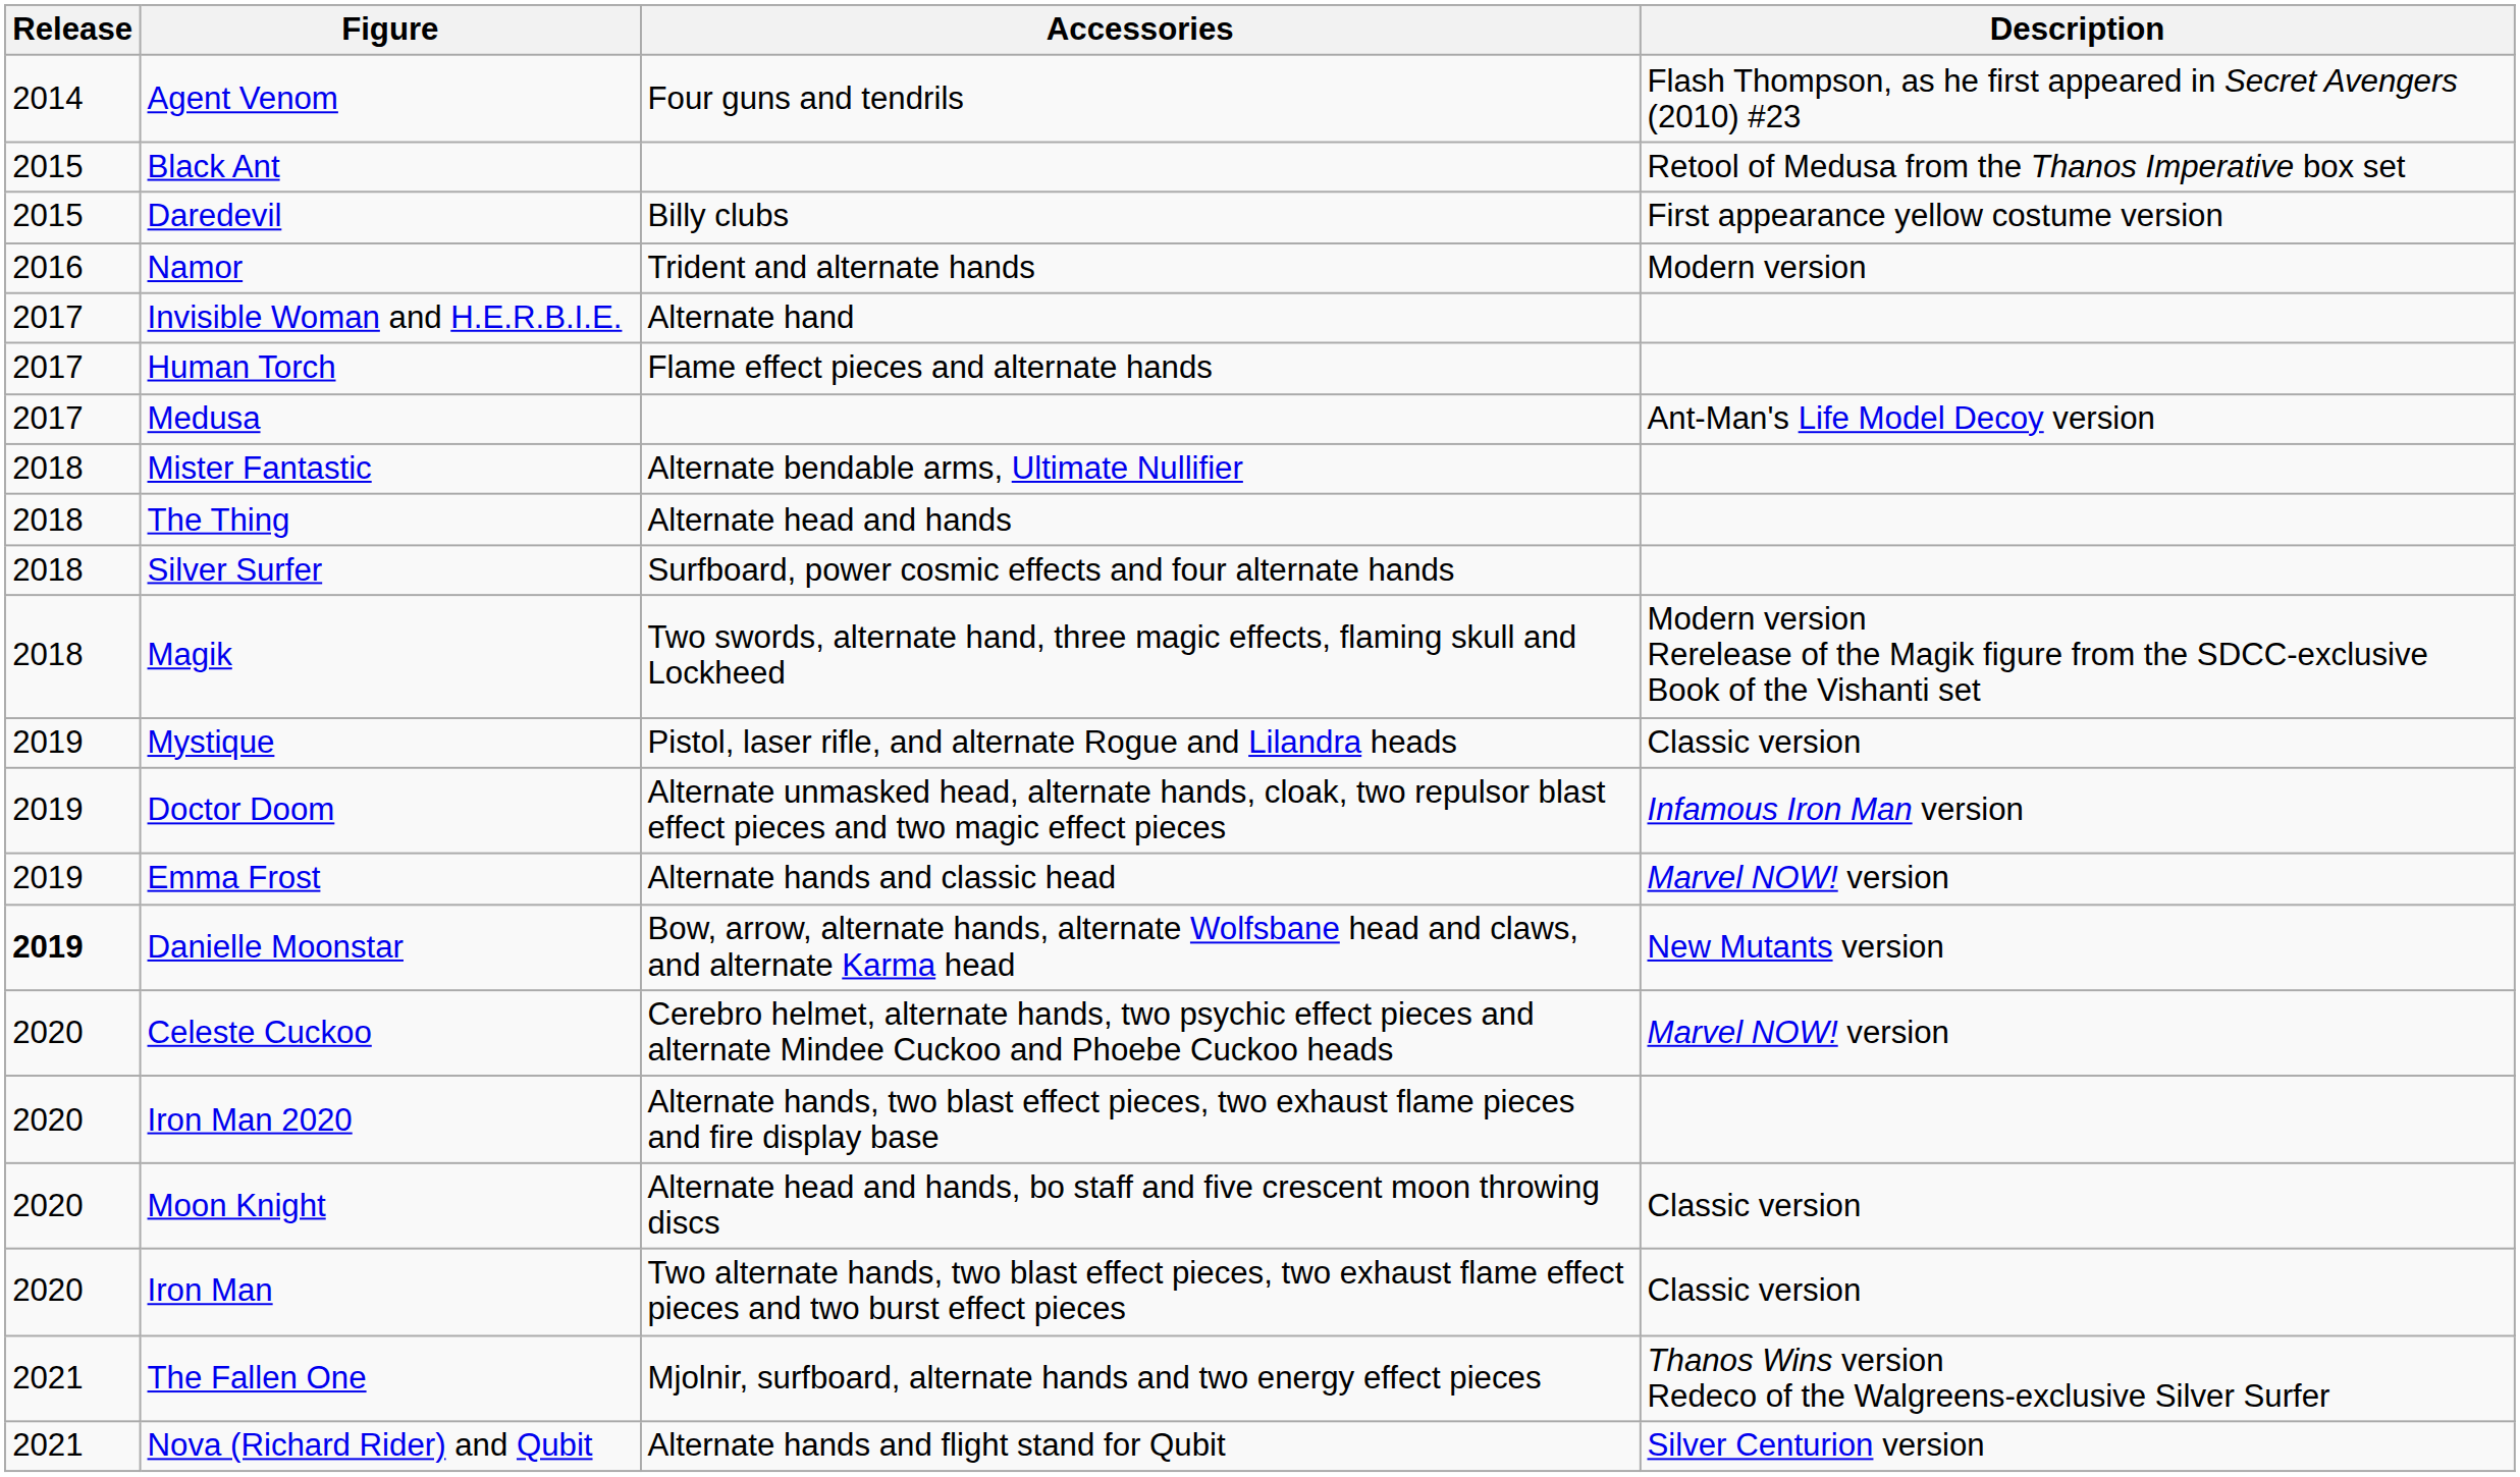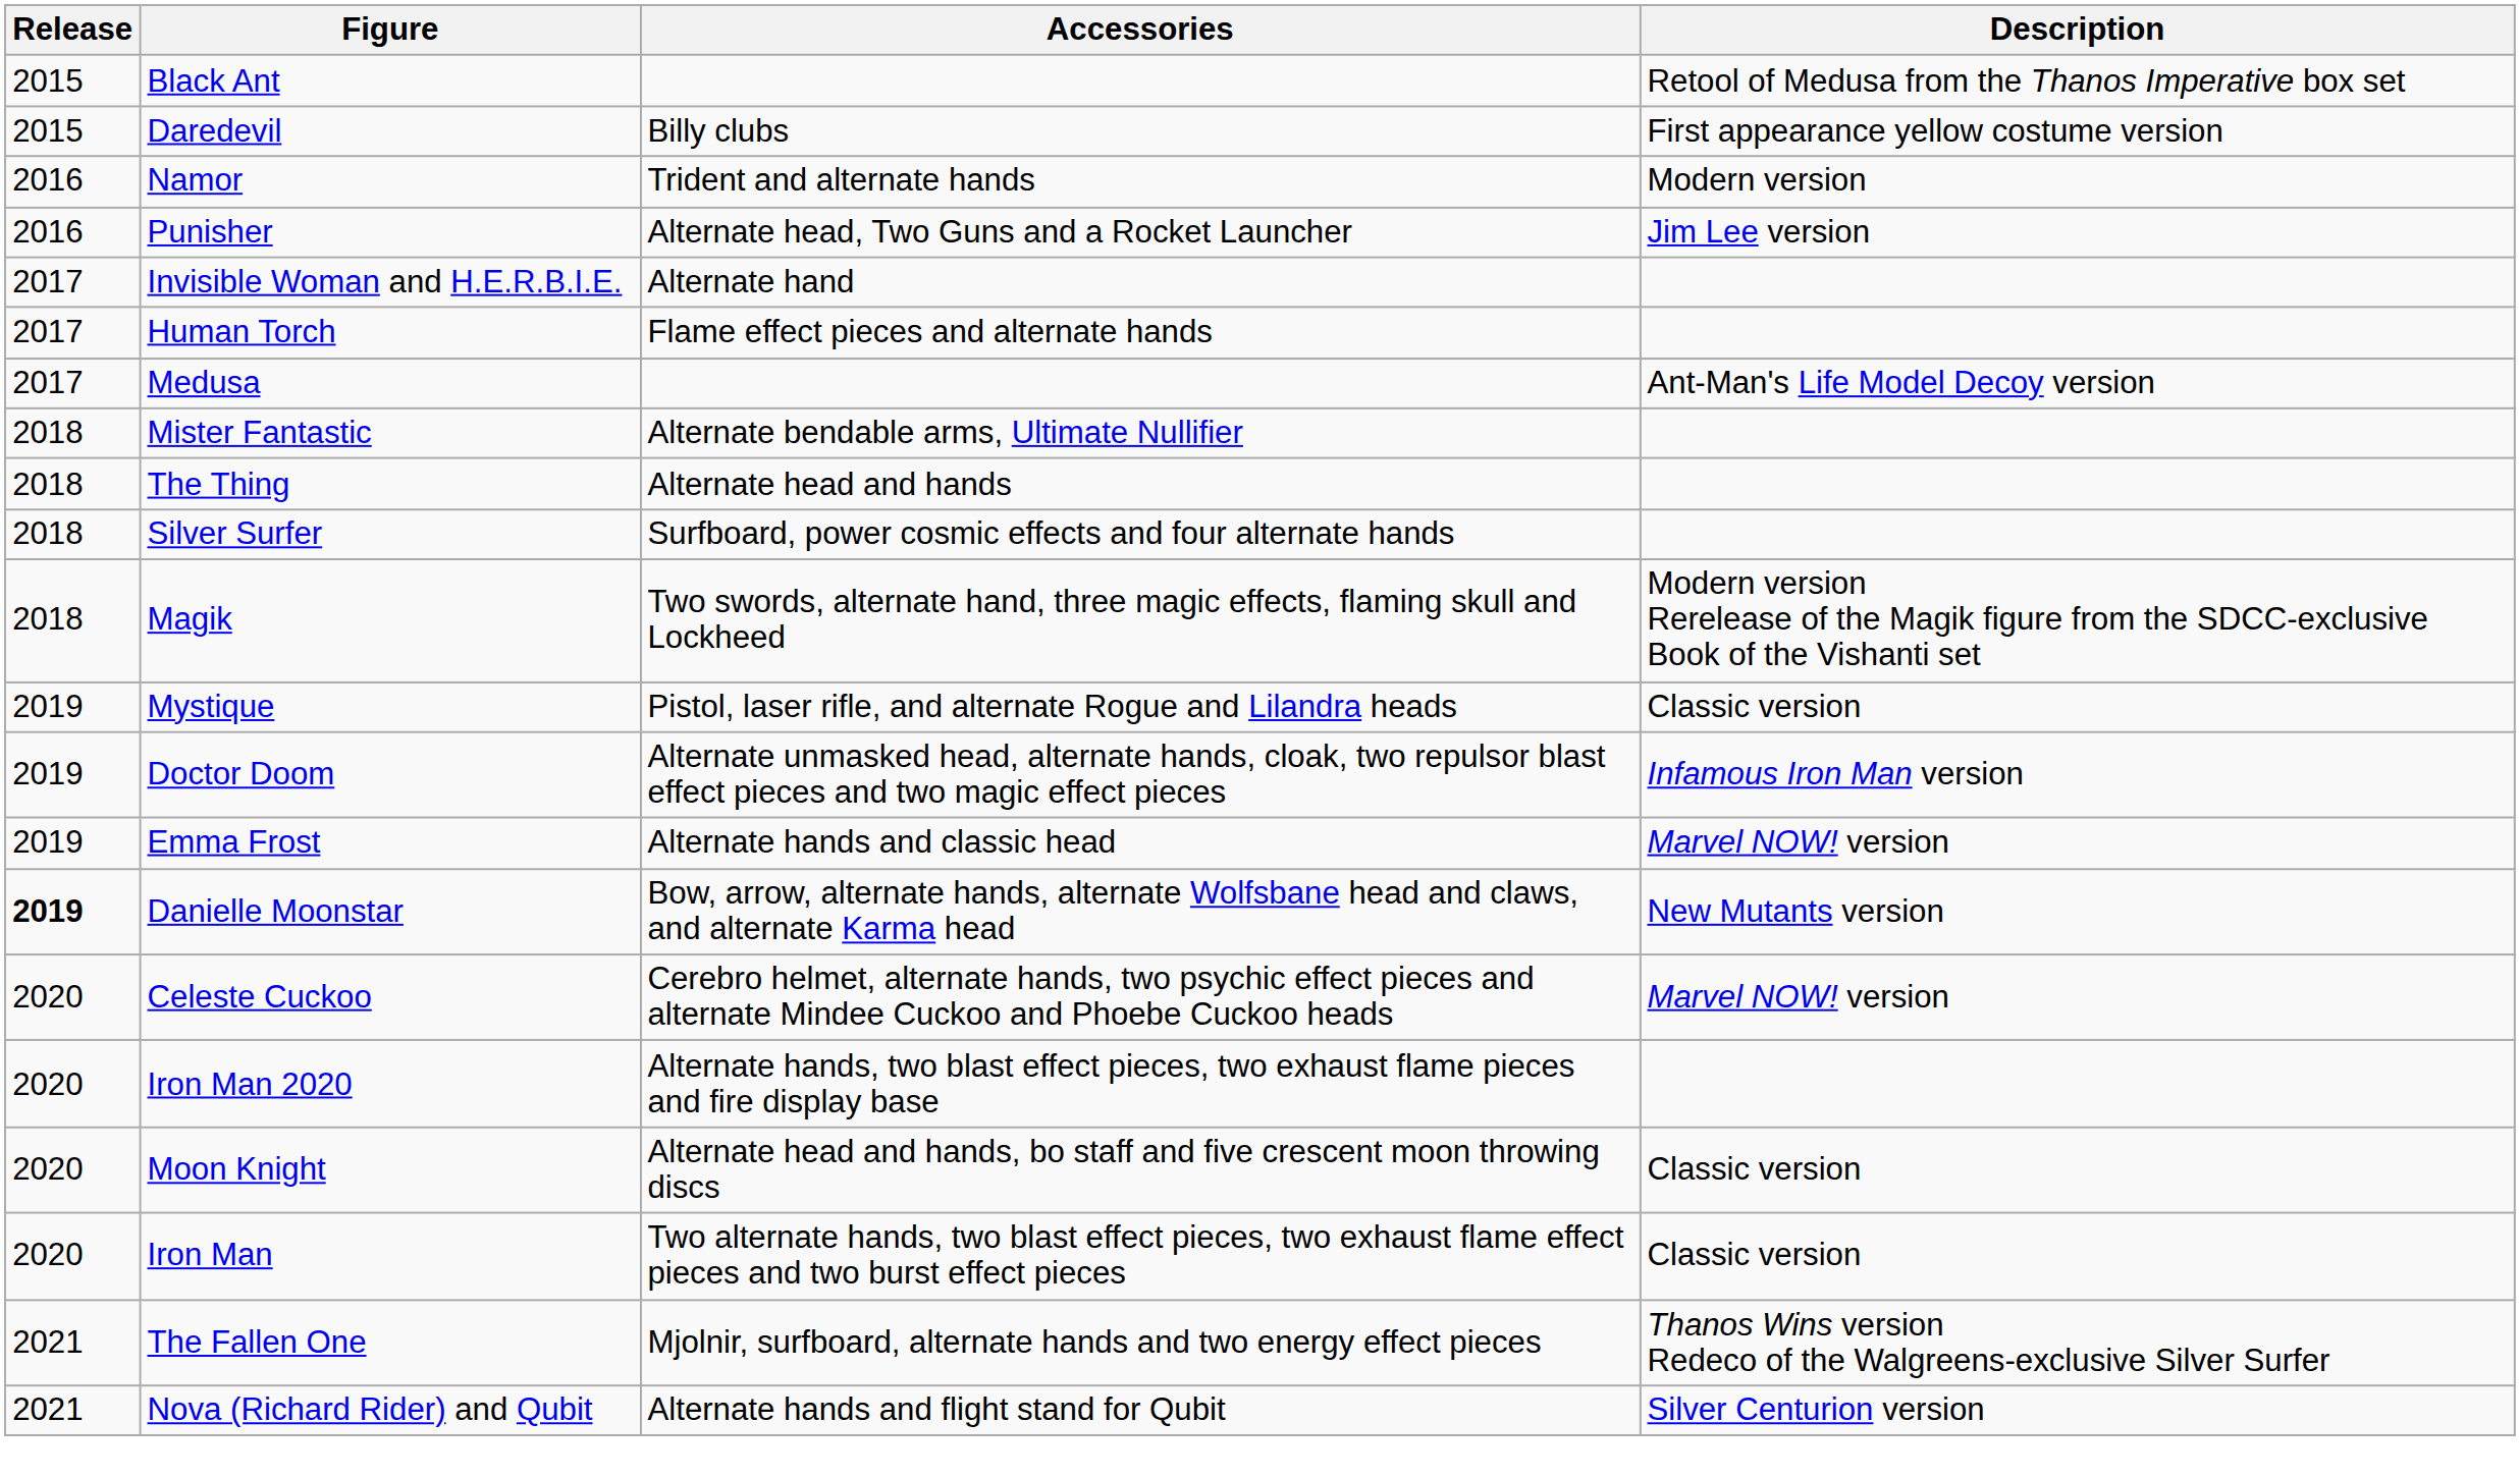 <table class="wikitable" style="width:100%;">
 <tr>
 <th width=5%>Release</th>
 <th width=20%>Figure</th>
 <th width=40%>Accessories</th>
 <th width=40%>Description</th>
-</tr>
-<tr>
-<td>2014</td>
-<td><a href='#'>Agent Venom</a></td>
-<td>Four guns and tendrils</td>
-<td>Flash Thompson, as he first appeared in <em>Secret Avengers</em> (2010) #23</td>
 </tr>
 <tr>
 <td>2015</td>
 <td><a href='#'>Black Ant</a></td>
 <td></td>
 <td>Retool of Medusa from the <em>Thanos Imperative</em> box set</td>
 </tr>
 <tr>
 <td>2015</td>
 <td><a href='#'>Daredevil</a></td>
 <td>Billy clubs</td>
 <td>First appearance yellow costume version</td>
 </tr>
 <tr>
 <td>2016</td>
 <td><a href='#'>Namor</a></td>
 <td>Trident and alternate hands</td>
 <td>Modern version</td>
+</tr>
+<tr>
+<td>2016</td>
+<td><a href='#'>Punisher</a></td>
+<td>Alternate head, Two Guns and a Rocket Launcher</td>
+<td><a href='#'>Jim Lee</a> version</td>
 </tr>
 <tr>
 <td>2017</td>
 <td><a href='#'>Invisible Woman</a> and <a href='#'>H.E.R.B.I.E.</a></td>
 <td>Alternate hand</td>
 <td></td>
 </tr>
 <tr>
 <td>2017</td>
 <td><a href='#'>Human Torch</a></td>
 <td>Flame effect pieces and alternate hands</td>
 <td></td>
 </tr>
 <tr>
 <td>2017</td>
 <td><a href='#'>Medusa</a></td>
 <td></td>
 <td>Ant-Man's <a href='#'>Life Model Decoy</a> version</td>
 </tr>
 <tr>
 <td>2018</td>
 <td><a href='#'>Mister Fantastic</a></td>
 <td>Alternate bendable arms, <a href='#'>Ultimate Nullifier</a></td>
 <td></td>
 </tr>
 <tr>
 <td>2018</td>
 <td><a href='#'>The Thing</a></td>
 <td>Alternate head and hands</td>
 <td></td>
 </tr>
 <tr>
 <td>2018</td>
 <td><a href='#'>Silver Surfer</a></td>
 <td>Surfboard, power cosmic effects and four alternate hands</td>
 <td></td>
 </tr>
 <tr>
 <td>2018</td>
 <td><a href='#'>Magik</a></td>
 <td>Two swords, alternate hand, three magic effects, flaming skull and Lockheed</td>
 <td>Modern version<br>Rerelease of the Magik figure from the SDCC-exclusive Book of the Vishanti set</td>
 </tr>
 <tr>
 <td>2019</td>
 <td><a href='#'>Mystique</a></td>
 <td>Pistol, laser rifle, and alternate Rogue and <a href='#'>Lilandra</a> heads</td>
 <td>Classic version</td>
 </tr>
 <tr>
 <td>2019</td>
 <td><a href='#'>Doctor Doom</a></td>
 <td>Alternate unmasked head, alternate hands, cloak, two repulsor blast effect pieces and two magic effect pieces</td>
 <td><em><a href='#'>Infamous Iron Man</a></em> version</td>
 </tr>
 <tr>
 <td>2019</td>
 <td><a href='#'>Emma Frost</a></td>
 <td>Alternate hands and classic head</td>
 <td><em><a href='#'>Marvel NOW!</a></em> version</td>
 </tr>
 <tr>
 <td><strong>2019</strong></td>
 <td><a href='#'>Danielle Moonstar</a></td>
 <td>Bow, arrow, alternate hands, alternate <a href='#'>Wolfsbane</a> head and claws, and alternate <a href='#'>Karma</a> head</td>
 <td><a href='#'>New Mutants</a> version</td>
 </tr>
 <tr>
 <td>2020</td>
 <td><a href='#'>Celeste Cuckoo</a></td>
 <td>Cerebro helmet, alternate hands, two psychic effect pieces and alternate Mindee Cuckoo and Phoebe Cuckoo heads</td>
 <td><em><a href='#'>Marvel NOW!</a></em> version</td>
 </tr>
 <tr>
 <td>2020</td>
 <td><a href='#'>Iron Man 2020</a></td>
 <td>Alternate hands, two blast effect pieces, two exhaust flame pieces and fire display base</td>
 <td></td>
 </tr>
 <tr>
 <td>2020</td>
 <td><a href='#'>Moon Knight</a></td>
 <td>Alternate head and hands, bo staff and five crescent moon throwing discs</td>
 <td>Classic version</td>
 </tr>
 <tr>
 <td>2020</td>
 <td><a href='#'>Iron Man</a></td>
 <td>Two alternate hands, two blast effect pieces, two exhaust flame effect pieces and two burst effect pieces</td>
 <td>Classic version</td>
 </tr>
 <tr>
 <td>2021</td>
 <td><a href='#'>The Fallen One</a></td>
 <td>Mjolnir, surfboard, alternate hands and two energy effect pieces</td>
 <td><em>Thanos Wins</em> version<br>Redeco of the Walgreens-exclusive Silver Surfer</td>
 </tr>
 <tr>
 <td>2021</td>
 <td><a href='#'>Nova (Richard Rider)</a> and <a href='#'>Qubit</a></td>
 <td>Alternate hands and flight stand for Qubit</td>
 <td><a href='#'>Silver Centurion</a> version</td>
 </tr>
 </table>
